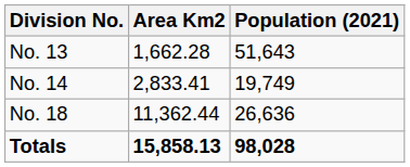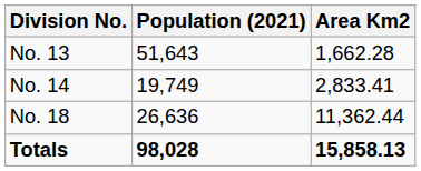 <table class="wikitable sortable">
 <tr>
 <th>Division No.</th>
+<th>Population (2021)</th>
 <th>Area Km2</th>
-<th>Population (2021)</th>
 </tr>
 <tr>
 <td>No. 13</td>
+<td>51,643</td>
 <td>1,662.28</td>
-<td>51,643</td>
 </tr>
 <tr>
 <td>No. 14</td>
+<td>19,749</td>
 <td>2,833.41</td>
-<td>19,749</td>
 </tr>
 <tr>
 <td>No. 18</td>
+<td>26,636</td>
 <td>11,362.44</td>
-<td>26,636</td>
 </tr>
 <tr>
 <td><strong>Totals</strong></td>
+<td><strong>98,028</strong></td>
 <td><strong>15,858.13</strong></td>
-<td><strong>98,028</strong></td>
 </tr>
 </table>
